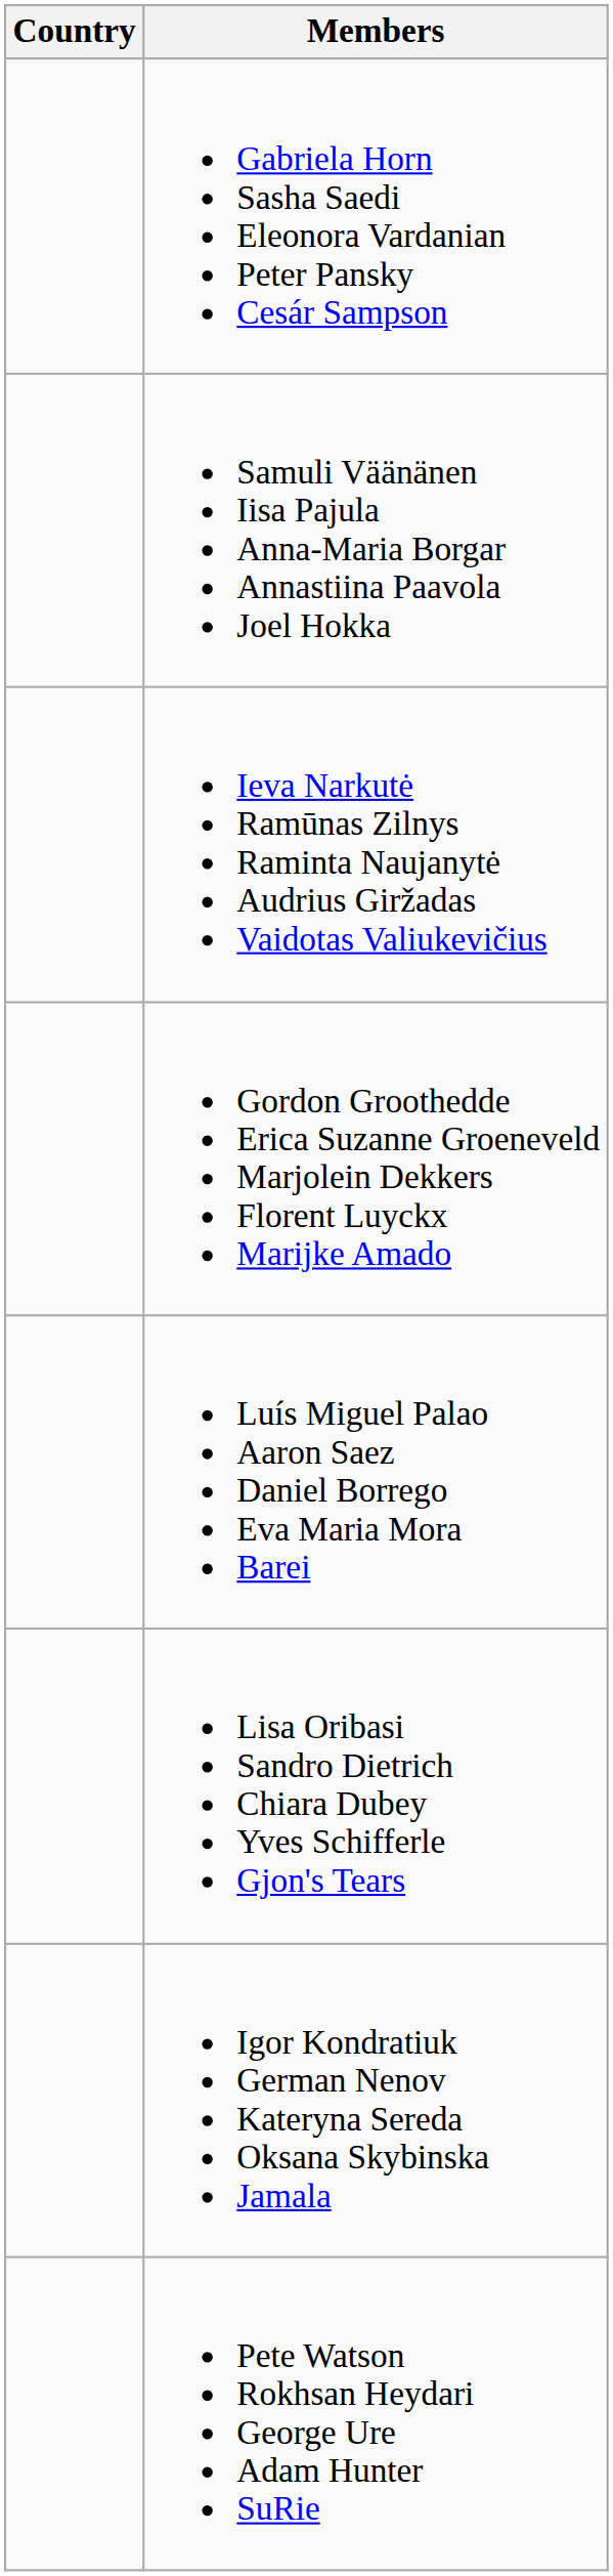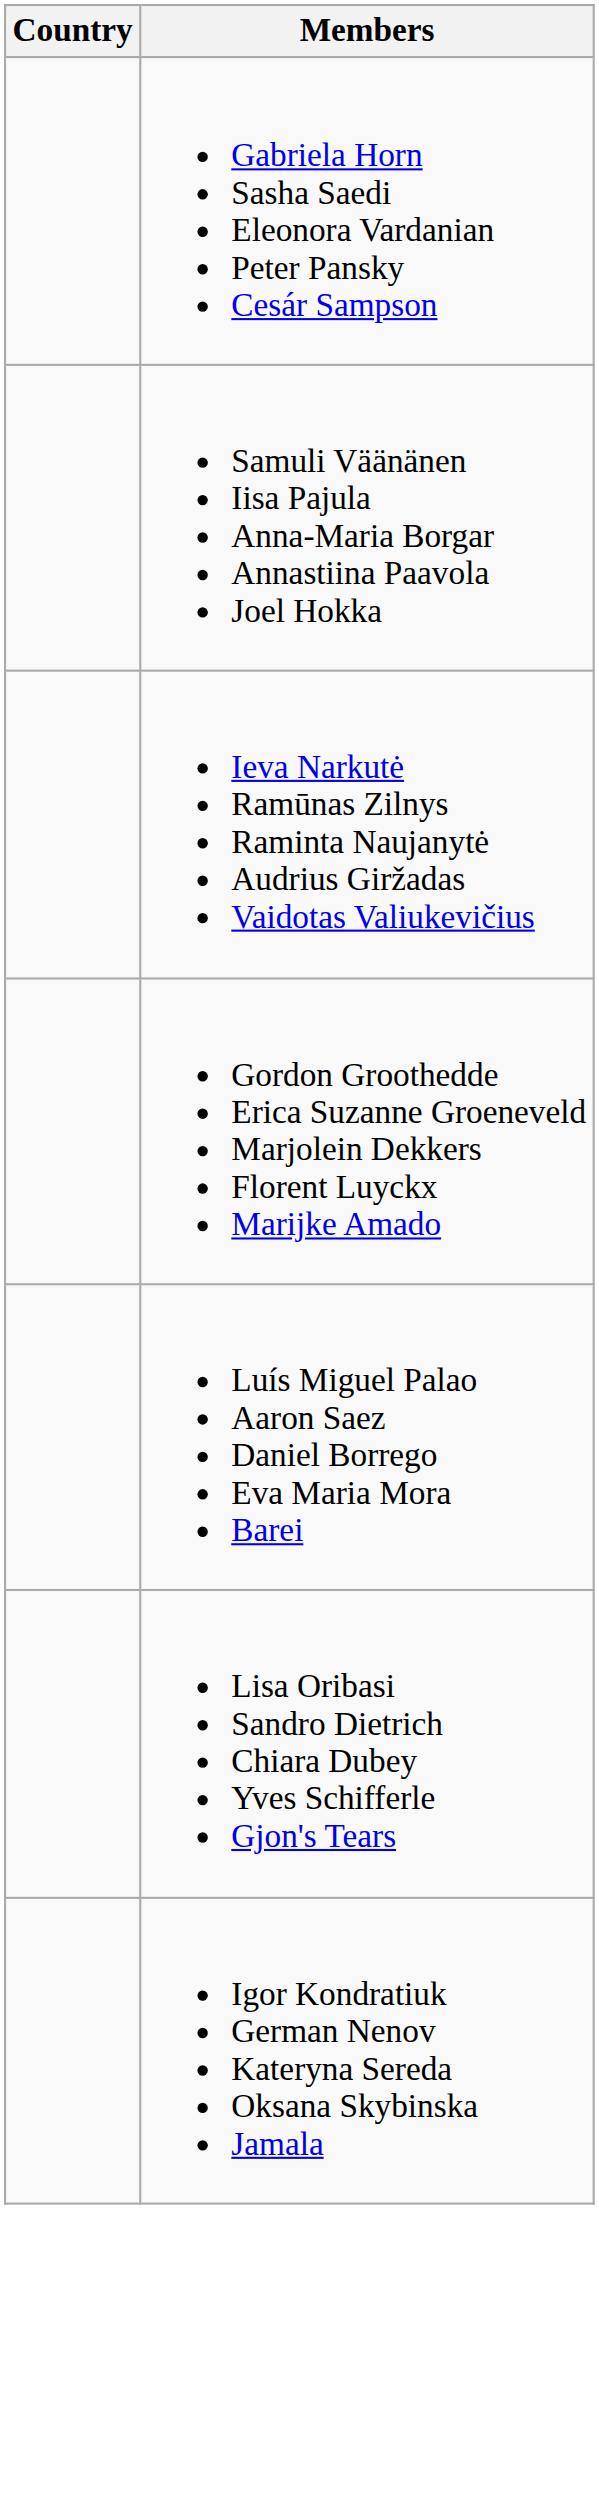 <table class="wikitable collapsible" style="margin: 1em auto 1em auto">
 <tr>
 <th>Country</th>
 <th>Members</th>
 </tr>
 <tr>
 <td></td>
 <td><br><ul><li><a href='#'>Gabriela Horn</a></li><li>Sasha Saedi</li><li>Eleonora Vardanian</li><li>Peter Pansky</li><li><a href='#'>Cesár Sampson</a></li></ul></td>
 </tr>
 <tr>
 <td></td>
 <td><br><ul><li>Samuli Väänänen</li><li>Iisa Pajula</li><li>Anna-Maria Borgar</li><li>Annastiina Paavola</li><li>Joel Hokka</li></ul></td>
 </tr>
 <tr>
 <td></td>
 <td><br><ul><li><a href='#'>Ieva Narkutė</a></li><li>Ramūnas Zilnys</li><li>Raminta Naujanytė</li><li>Audrius Giržadas</li><li><a href='#'>Vaidotas Valiukevičius</a></li></ul></td>
 </tr>
 <tr>
 <td></td>
 <td><br><ul><li>Gordon Groothedde</li><li>Erica Suzanne Groeneveld</li><li>Marjolein Dekkers</li><li>Florent Luyckx</li><li><a href='#'>Marijke Amado</a></li></ul></td>
 </tr>
 <tr>
 <td></td>
 <td><br><ul><li>Luís Miguel Palao</li><li>Aaron Saez</li><li>Daniel Borrego</li><li>Eva Maria Mora</li><li><a href='#'>Barei</a></li></ul></td>
 </tr>
 <tr>
 <td></td>
 <td><br><ul><li>Lisa Oribasi</li><li>Sandro Dietrich</li><li>Chiara Dubey</li><li>Yves Schifferle</li><li><a href='#'>Gjon's Tears</a></li></ul></td>
 </tr>
 <tr>
 <td></td>
 <td><br><ul><li>Igor Kondratiuk</li><li>German Nenov</li><li>Kateryna Sereda</li><li>Oksana Skybinska</li><li><a href='#'>Jamala</a></li></ul></td>
 </tr>
-<tr>
-<td></td>
-<td><br><ul><li>Pete Watson</li><li>Rokhsan Heydari</li><li>George Ure</li><li>Adam Hunter</li><li><a href='#'>SuRie</a></li></ul></td>
-</tr>
 </table>
